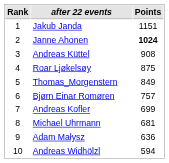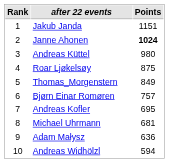 <table cellspacing="1" cellpadding="3" style="border:1px solid #AAAAAA;font-size:86%">
 <tr bgcolor="#E4E4E4">
 <th style="border-bottom:1px solid #AAAAAA" width=10>Rank</th>
 <th style="border-bottom:1px solid #AAAAAA" width=155><em>after 22 events</em></th>
 <th style="border-bottom:1px solid #AAAAAA" width=40>Points</th>
 </tr>
 <tr>
 <td align=center>1</td>
 <td> <a href='#'>Jakub Janda</a></td>
 <td align=center>1151</td>
 </tr>
 <tr>
 <td align=center>2</td>
 <td> <a href='#'>Janne Ahonen</a></td>
 <td align=center><strong>1024</strong></td>
 </tr>
 <tr>
 <td align=center>3</td>
 <td> <a href='#'>Andreas Küttel</a></td>
-<td align=center>908</td>
+<td align=center>980</td>
 </tr>
 <tr>
 <td align=center>4</td>
 <td> <a href='#'>Roar Ljøkelsøy</a></td>
 <td align=center>875</td>
 </tr>
 <tr>
 <td align=center>5</td>
 <td> <a href='#'>Thomas_Morgenstern</a></td>
 <td align=center>849</td>
 </tr>
 <tr>
 <td align=center>6</td>
 <td> <a href='#'>Bjørn Einar Romøren</a></td>
 <td align=center>757</td>
 </tr>
 <tr>
 <td align=center>7</td>
 <td> <a href='#'>Andreas Kofler</a></td>
-<td align=center>699</td>
+<td align=center>695</td>
 </tr>
 <tr>
 <td align=center>8</td>
 <td> <a href='#'>Michael Uhrmann</a></td>
 <td align=center>681</td>
 </tr>
 <tr>
 <td align=center>9</td>
 <td> <a href='#'>Adam Małysz</a></td>
 <td align=center>636</td>
 </tr>
 <tr>
 <td align=center>10</td>
 <td> <a href='#'>Andreas Widhölzl</a></td>
 <td align=center>594</td>
 </tr>
 </table>
